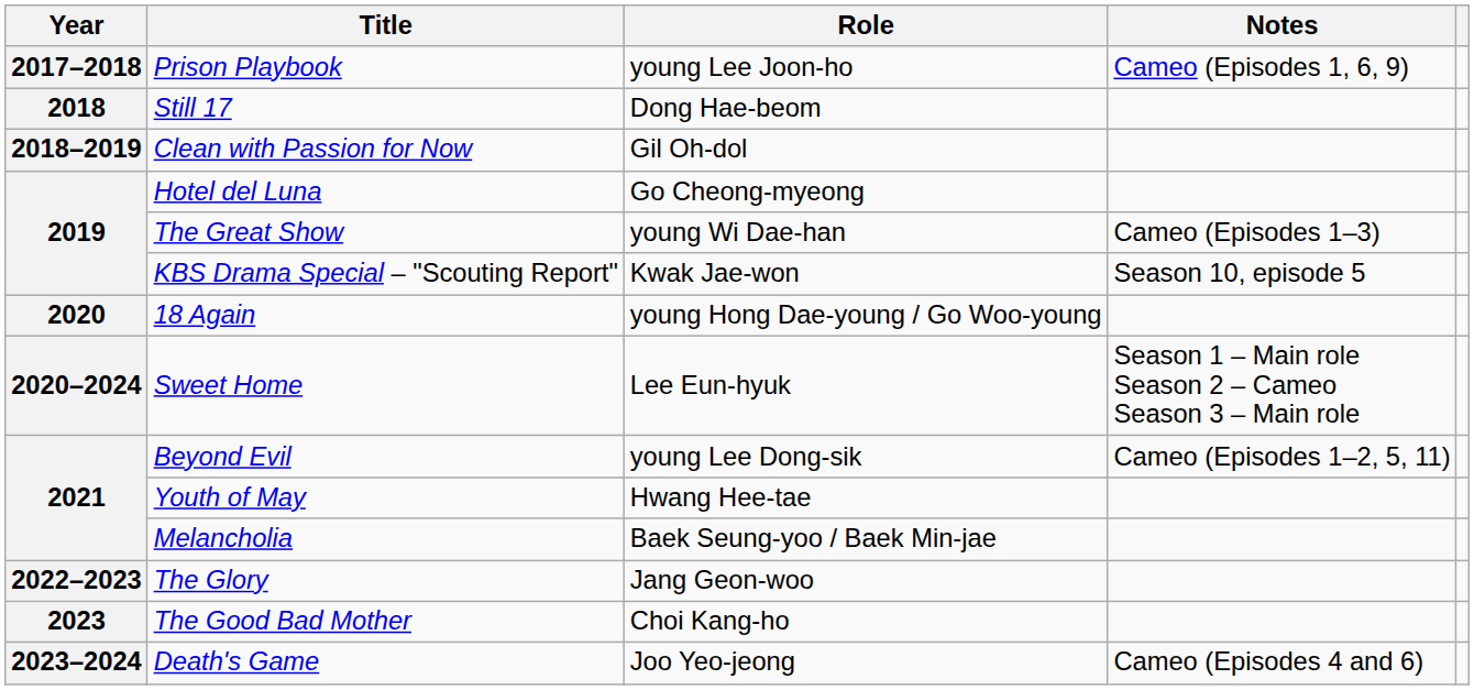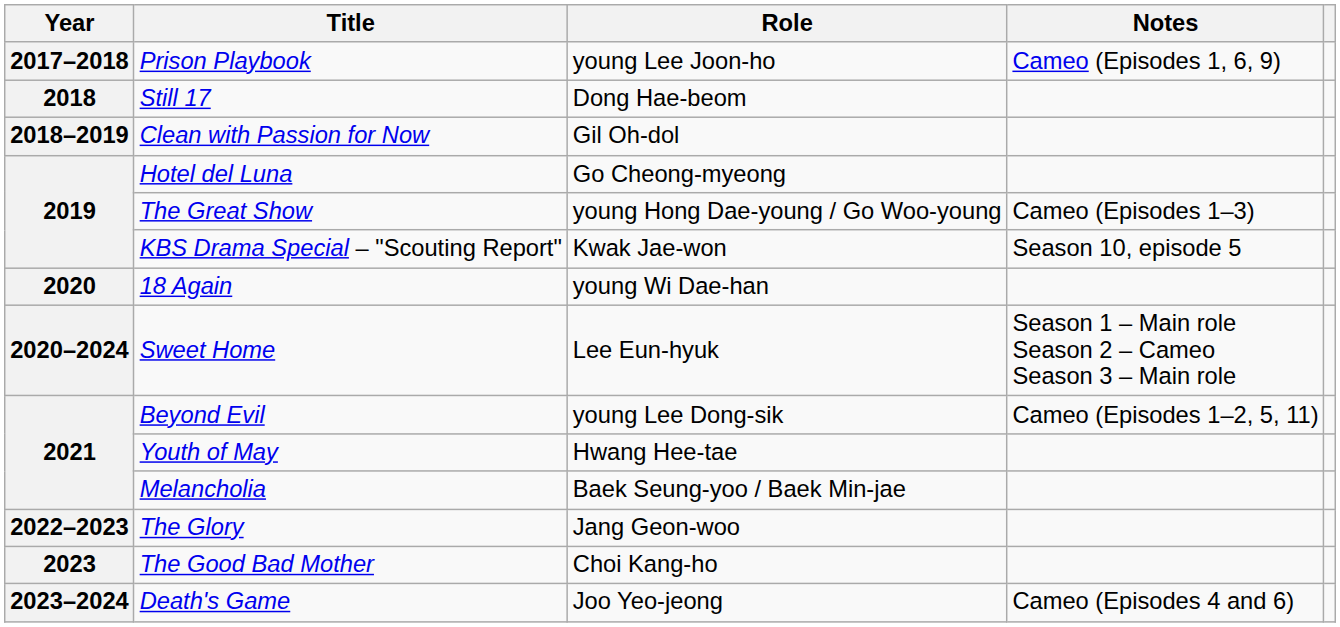 <table class="wikitable plainrowheaders sortable">
 <tr>
 <th scope="col">Year</th>
 <th scope="col">Title</th>
 <th scope="col">Role</th>
 <th scope="col">Notes</th>
 <th scope="col" class="unsortable"></th>
 </tr>
 <tr>
 <th scope="row">2017–2018</th>
 <td><em><a href='#'>Prison Playbook</a></em></td>
 <td>young Lee Joon-ho</td>
 <td><a href='#'>Cameo</a> (Episodes 1, 6, 9)</td>
 <td style="text-align:center"></td>
 </tr>
 <tr>
 <th scope="row">2018</th>
 <td><em><a href='#'>Still 17</a></em></td>
 <td>Dong Hae-beom</td>
 <td></td>
 <td style="text-align:center"></td>
 </tr>
 <tr>
 <th scope="row">2018–2019</th>
 <td><em><a href='#'>Clean with Passion for Now</a></em></td>
 <td>Gil Oh-dol</td>
 <td></td>
 <td style="text-align:center"></td>
 </tr>
 <tr>
 <th scope="row"  rowspan="3">2019</th>
 <td><em><a href='#'>Hotel del Luna</a></em></td>
 <td>Go Cheong-myeong</td>
 <td></td>
 <td style="text-align:center"></td>
 </tr>
 <tr>
 <td><em><a href='#'>The Great Show</a></em></td>
-<td>young Wi Dae-han</td>
+<td>young Hong Dae-young / Go Woo-young</td>
 <td>Cameo (Episodes 1–3)</td>
 <td style="text-align:center"></td>
 </tr>
 <tr>
 <td><em><a href='#'>KBS Drama Special</a></em> – "Scouting Report"</td>
 <td>Kwak Jae-won</td>
 <td>Season 10, episode 5</td>
 <td style="text-align:center"></td>
 </tr>
 <tr>
 <th scope="row">2020</th>
 <td><em><a href='#'>18 Again</a></em></td>
-<td>young Hong Dae-young / Go Woo-young</td>
+<td>young Wi Dae-han</td>
 <td></td>
 <td style="text-align:center"></td>
 </tr>
 <tr>
 <th scope="row">2020–2024</th>
 <td><em><a href='#'>Sweet Home</a></em></td>
 <td>Lee Eun-hyuk</td>
 <td>Season 1 – Main role<br>Season 2 – Cameo<br>Season 3 – Main role</td>
 <td style="text-align:center"></td>
 </tr>
 <tr>
 <th scope="row" rowspan="3">2021</th>
 <td><em><a href='#'>Beyond Evil</a></em></td>
 <td>young Lee Dong-sik</td>
 <td>Cameo (Episodes 1–2, 5, 11)</td>
 <td style="text-align:center"></td>
 </tr>
 <tr>
 <td><em><a href='#'>Youth of May</a></em></td>
 <td>Hwang Hee-tae</td>
 <td></td>
 <td style="text-align:center"></td>
 </tr>
 <tr>
 <td><em><a href='#'>Melancholia</a></em></td>
 <td>Baek Seung-yoo / Baek Min-jae</td>
 <td></td>
 <td style="text-align:center"></td>
 </tr>
 <tr>
 <th scope="row">2022–2023</th>
 <td><em><a href='#'>The Glory</a></em></td>
 <td>Jang Geon-woo</td>
 <td></td>
 <td style="text-align:center"></td>
 </tr>
 <tr>
 <th scope="row">2023</th>
 <td><em><a href='#'>The Good Bad Mother</a></em></td>
 <td>Choi Kang-ho</td>
 <td></td>
 <td style="text-align:center"></td>
 </tr>
 <tr>
 <th scope="row">2023–2024</th>
 <td><em><a href='#'>Death's Game</a></em></td>
 <td>Joo Yeo-jeong</td>
 <td>Cameo (Episodes 4 and 6)</td>
 <td style="text-align:center"></td>
 </tr>
 </table>
